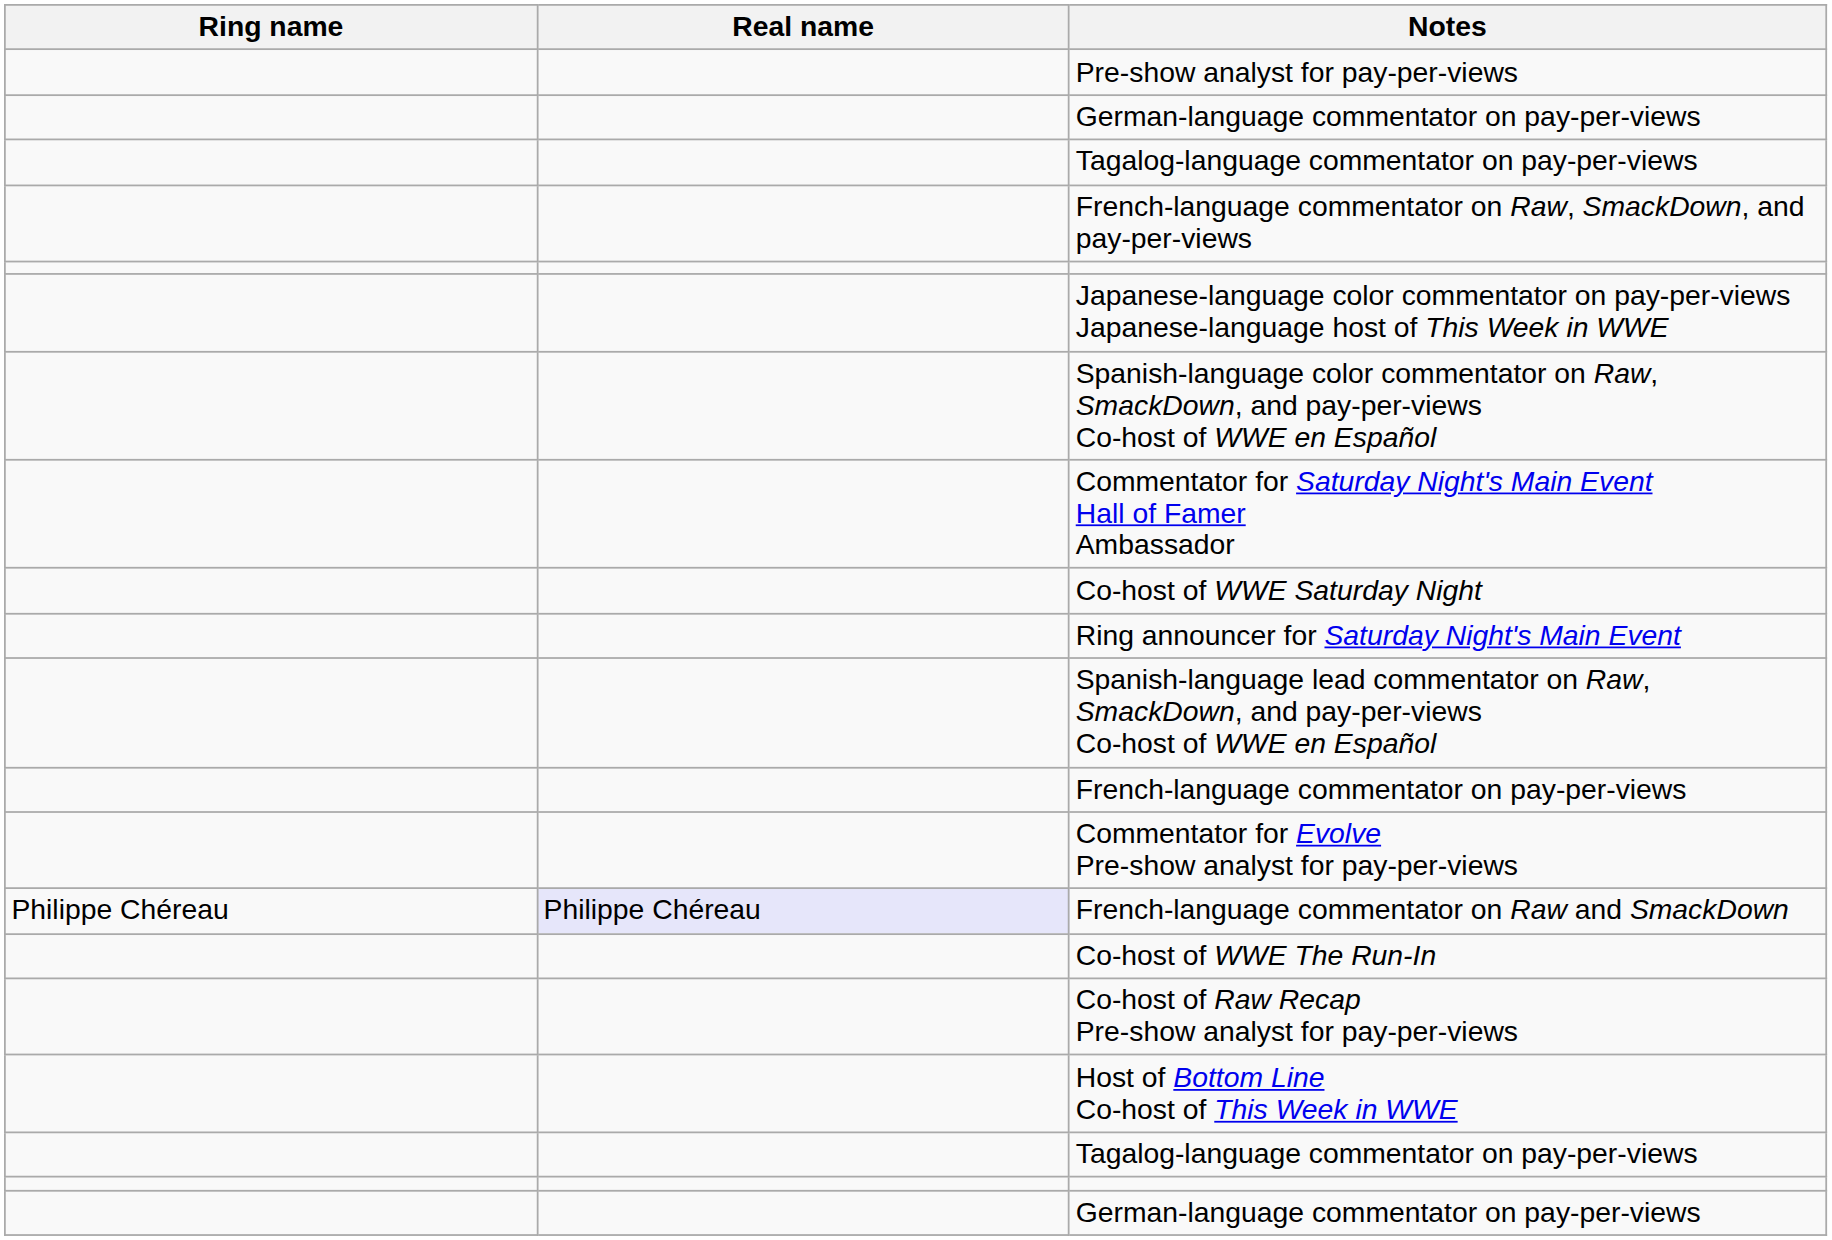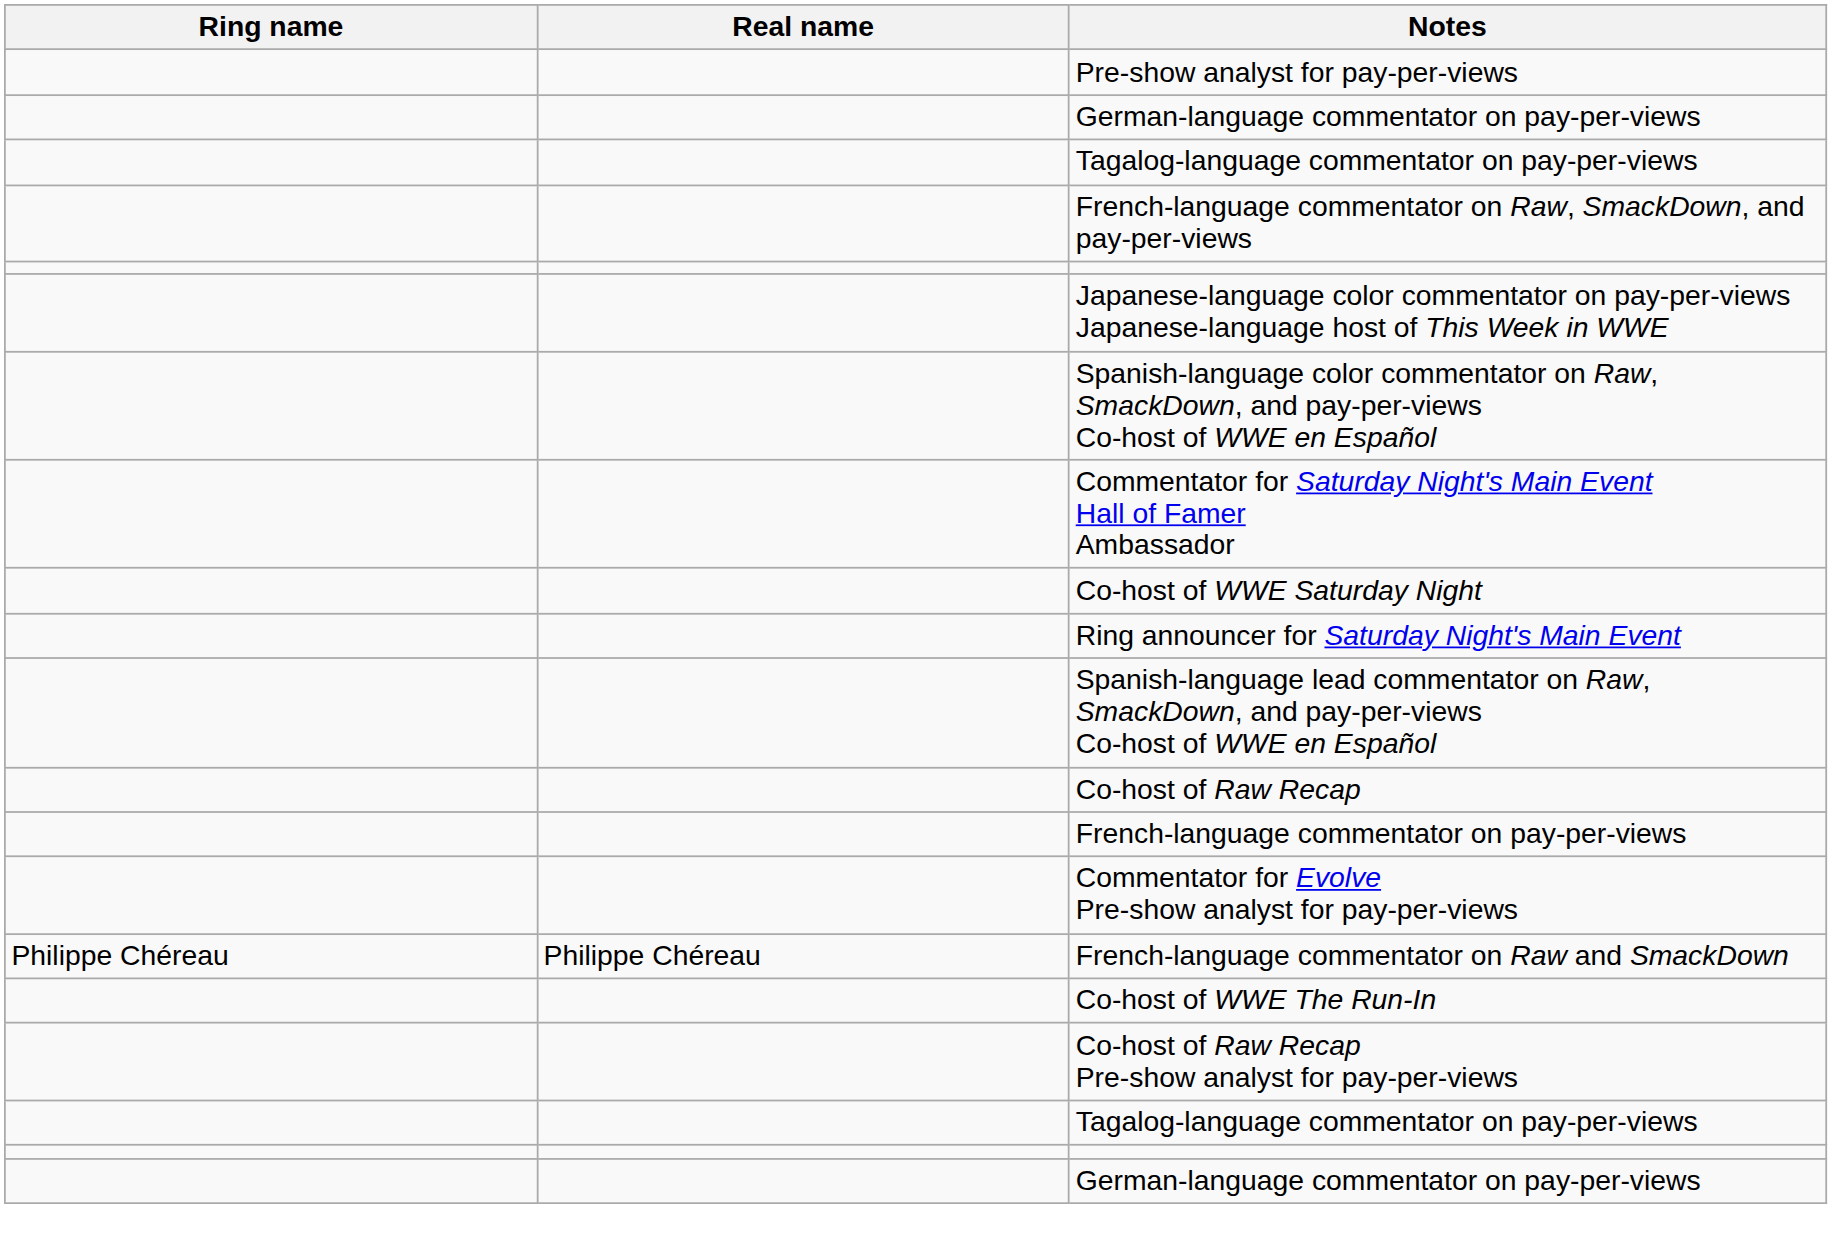 <table class="wikitable sortable" style="width:65%;">
 <tr>
 <th width=19%>Ring name</th>
 <th width=19%>Real name</th>
 <th width=27%>Notes</th>
 </tr>
 <tr>
 <td></td>
 <td></td>
 <td>Pre-show analyst for pay-per-views</td>
 </tr>
 <tr>
 <td></td>
 <td></td>
 <td>German-language commentator on pay-per-views</td>
 </tr>
 <tr>
 <td></td>
 <td></td>
 <td>Tagalog-language commentator on pay-per-views</td>
 </tr>
 <tr>
 <td></td>
 <td></td>
 <td>French-language commentator on <em>Raw</em>, <em>SmackDown</em>, and pay-per-views</td>
 </tr>
 <tr>
 <td></td>
 <td></td>
 <td></td>
 </tr>
 <tr>
 <td></td>
 <td></td>
 <td>Japanese-language color commentator on pay-per-views<br>Japanese-language host of <em>This Week in WWE</em></td>
 </tr>
 <tr>
 <td></td>
 <td></td>
 <td>Spanish-language color commentator on <em>Raw</em>, <em>SmackDown</em>, and pay-per-views<br>Co-host of <em>WWE en Español</em></td>
 </tr>
 <tr>
 <td></td>
 <td></td>
 <td>Commentator for <em><a href='#'>Saturday Night's Main Event</a></em><br><a href='#'>Hall of Famer</a><br>Ambassador</td>
 </tr>
 <tr>
 <td></td>
 <td></td>
 <td>Co-host of <em>WWE Saturday Night</em></td>
 </tr>
 <tr>
 <td></td>
 <td></td>
 <td>Ring announcer for <em><a href='#'>Saturday Night's Main Event</a></em></td>
 </tr>
 <tr>
 <td></td>
 <td></td>
 <td>Spanish-language lead commentator on <em>Raw</em>, <em>SmackDown</em>, and pay-per-views<br>Co-host of <em>WWE en Español</em></td>
 </tr>
 <tr>
 <td></td>
 <td></td>
+<td>Co-host of <em>Raw Recap</em></td>
+</tr>
+<tr>
+<td></td>
+<td></td>
 <td>French-language commentator on pay-per-views</td>
 </tr>
 <tr>
 <td></td>
 <td></td>
 <td>Commentator for <em><a href='#'>Evolve</a></em><br>Pre-show analyst for pay-per-views</td>
 </tr>
 <tr>
 <td>Philippe Chéreau</td>
-<td style="background: lavender;">Philippe Chéreau</td>
+<td>Philippe Chéreau</td>
 <td>French-language commentator on <em>Raw</em> and <em>SmackDown</em></td>
 </tr>
 <tr>
 <td></td>
 <td></td>
 <td>Co-host of <em>WWE The Run-In</em></td>
 </tr>
 <tr>
 <td></td>
 <td></td>
 <td>Co-host of <em>Raw Recap</em><br>Pre-show analyst for pay-per-views</td>
-</tr>
-<tr>
-<td></td>
-<td></td>
-<td>Host of <em><a href='#'>Bottom Line</a></em><br>Co-host of <em><a href='#'>This Week in WWE</a></em></td>
 </tr>
 <tr>
 <td></td>
 <td></td>
 <td>Tagalog-language commentator on pay-per-views</td>
 </tr>
 <tr>
 <td></td>
 <td></td>
 <td></td>
 </tr>
 <tr>
 <td></td>
 <td></td>
 <td>German-language commentator on pay-per-views</td>
 </tr>
 </table>
